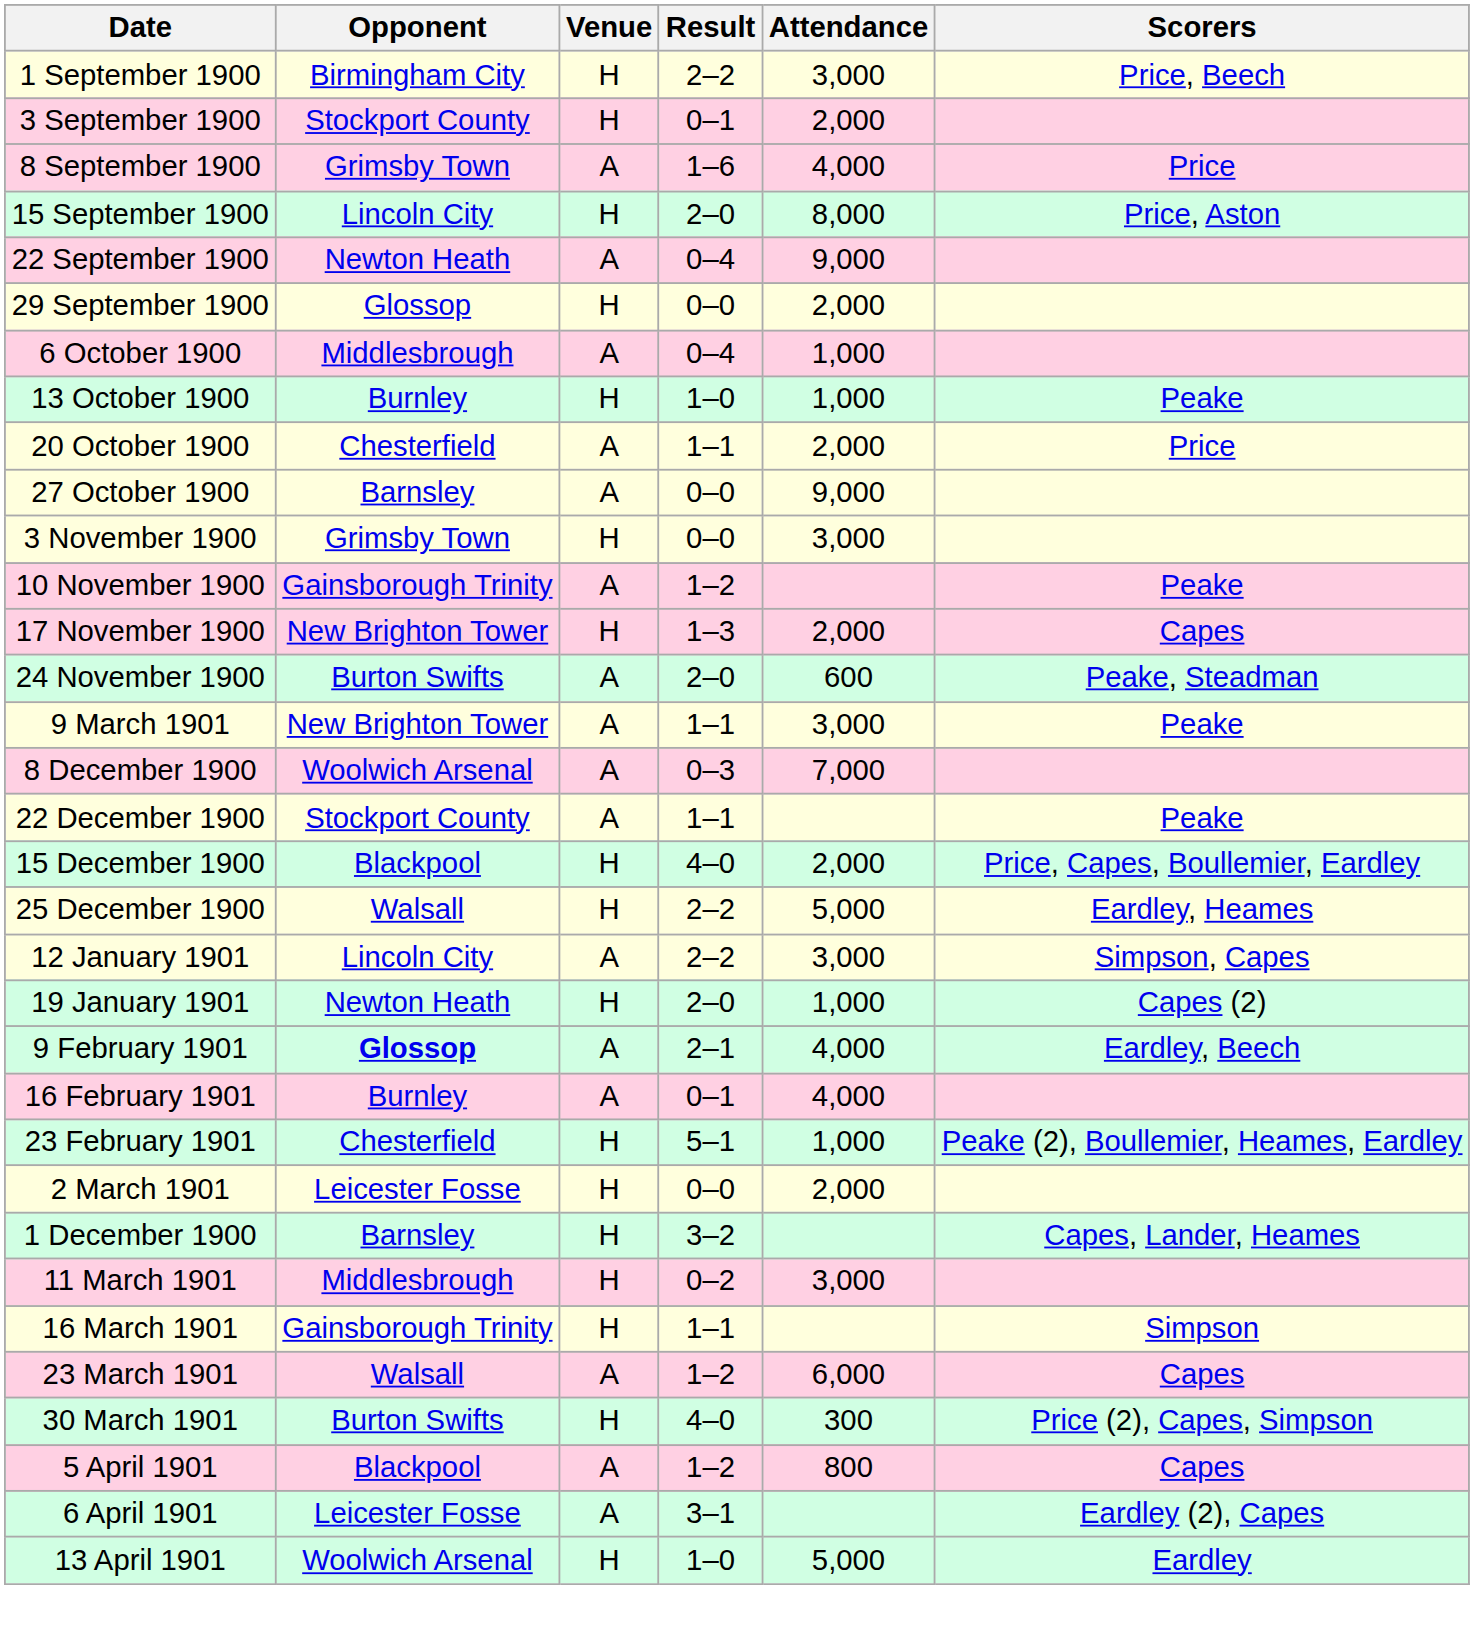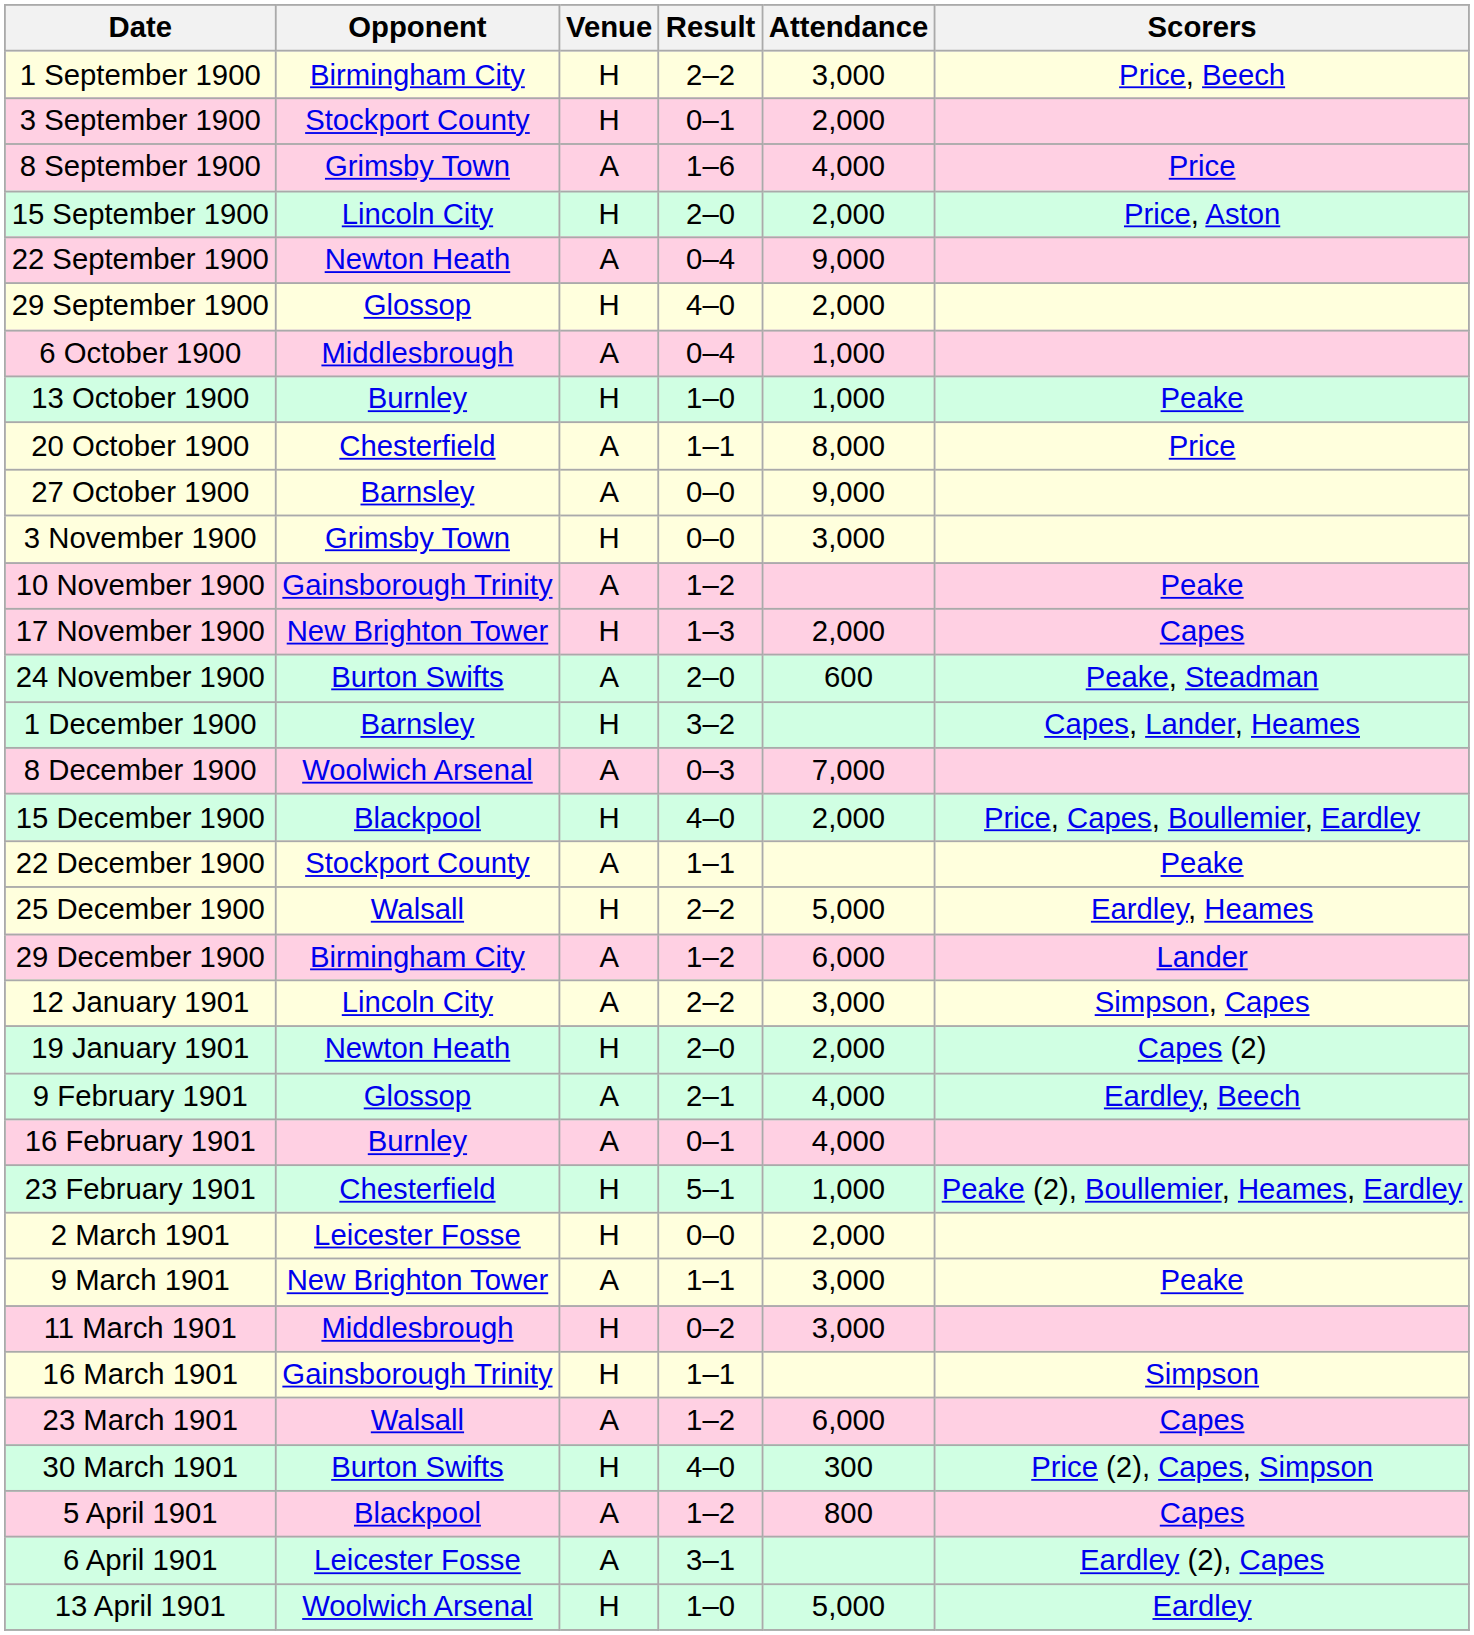 <table class="wikitable sortable" style="font-size:100%; text-align:center">
 <tr>
 <th>Date</th>
 <th>Opponent</th>
 <th>Venue</th>
 <th>Result</th>
 <th>Attendance</th>
 <th>Scorers</th>
 </tr>
 <tr style="background-color: #ffffdd;">
 <td>1 September 1900</td>
 <td><a href='#'>Birmingham City</a></td>
 <td>H</td>
 <td>2–2</td>
 <td>3,000</td>
 <td><a href='#'>Price</a>, <a href='#'>Beech</a></td>
 </tr>
 <tr style="background-color: #ffd0e3;">
 <td>3 September 1900</td>
 <td><a href='#'>Stockport County</a></td>
 <td>H</td>
 <td>0–1</td>
 <td>2,000</td>
 <td></td>
 </tr>
 <tr style="background-color: #ffd0e3;">
 <td>8 September 1900</td>
 <td><a href='#'>Grimsby Town</a></td>
 <td>A</td>
 <td>1–6</td>
 <td>4,000</td>
 <td><a href='#'>Price</a></td>
 </tr>
 <tr style="background-color: #d0ffe3;">
 <td>15 September 1900</td>
 <td><a href='#'>Lincoln City</a></td>
 <td>H</td>
 <td>2–0</td>
-<td>8,000</td>
+<td>2,000</td>
 <td><a href='#'>Price</a>, <a href='#'>Aston</a></td>
 </tr>
 <tr style="background-color: #ffd0e3;">
 <td>22 September 1900</td>
 <td><a href='#'>Newton Heath</a></td>
 <td>A</td>
 <td>0–4</td>
 <td>9,000</td>
 <td></td>
 </tr>
 <tr style="background-color: #ffffdd;">
 <td>29 September 1900</td>
 <td><a href='#'>Glossop</a></td>
 <td>H</td>
-<td>0–0</td>
+<td>4–0</td>
 <td>2,000</td>
 <td></td>
 </tr>
 <tr style="background-color: #ffd0e3;">
 <td>6 October 1900</td>
 <td><a href='#'>Middlesbrough</a></td>
 <td>A</td>
 <td>0–4</td>
 <td>1,000</td>
 <td></td>
 </tr>
 <tr style="background-color: #d0ffe3;">
 <td>13 October 1900</td>
 <td><a href='#'>Burnley</a></td>
 <td>H</td>
 <td>1–0</td>
 <td>1,000</td>
 <td><a href='#'>Peake</a></td>
 </tr>
 <tr style="background-color: #ffffdd;">
 <td>20 October 1900</td>
 <td><a href='#'>Chesterfield</a></td>
 <td>A</td>
 <td>1–1</td>
-<td>2,000</td>
+<td>8,000</td>
 <td><a href='#'>Price</a></td>
 </tr>
 <tr style="background-color: #ffffdd;">
 <td>27 October 1900</td>
 <td><a href='#'>Barnsley</a></td>
 <td>A</td>
 <td>0–0</td>
 <td>9,000</td>
 <td></td>
 </tr>
 <tr style="background-color: #ffffdd;">
 <td>3 November 1900</td>
 <td><a href='#'>Grimsby Town</a></td>
 <td>H</td>
 <td>0–0</td>
 <td>3,000</td>
 <td></td>
 </tr>
 <tr style="background-color: #ffd0e3;">
 <td>10 November 1900</td>
 <td><a href='#'>Gainsborough Trinity</a></td>
 <td>A</td>
 <td>1–2</td>
 <td></td>
 <td><a href='#'>Peake</a></td>
 </tr>
 <tr style="background-color: #ffd0e3;">
 <td>17 November 1900</td>
 <td><a href='#'>New Brighton Tower</a></td>
 <td>H</td>
 <td>1–3</td>
 <td>2,000</td>
 <td><a href='#'>Capes</a></td>
 </tr>
 <tr style="background-color: #d0ffe3;">
 <td>24 November 1900</td>
 <td><a href='#'>Burton Swifts</a></td>
 <td>A</td>
 <td>2–0</td>
 <td>600</td>
 <td><a href='#'>Peake</a>, <a href='#'>Steadman</a></td>
 </tr>
-<tr style="background-color: #ffffdd;">
-<td>9 March 1901</td>
-<td><a href='#'>New Brighton Tower</a></td>
-<td>A</td>
-<td>1–1</td>
-<td>3,000</td>
-<td><a href='#'>Peake</a></td>
+<tr style="background-color: #d0ffe3;">
+<td>1 December 1900</td>
+<td><a href='#'>Barnsley</a></td>
+<td>H</td>
+<td>3–2</td>
+<td></td>
+<td><a href='#'>Capes</a>, <a href='#'>Lander</a>, <a href='#'>Heames</a></td>
 </tr>
 <tr style="background-color: #ffd0e3;">
 <td>8 December 1900</td>
 <td><a href='#'>Woolwich Arsenal</a></td>
 <td>A</td>
 <td>0–3</td>
 <td>7,000</td>
 <td></td>
-</tr>
-<tr style="background-color: #ffffdd;">
-<td>22 December 1900</td>
-<td><a href='#'>Stockport County</a></td>
-<td>A</td>
-<td>1–1</td>
-<td></td>
-<td><a href='#'>Peake</a></td>
 </tr>
 <tr style="background-color: #d0ffe3;">
 <td>15 December 1900</td>
 <td><a href='#'>Blackpool</a></td>
 <td>H</td>
 <td>4–0</td>
 <td>2,000</td>
 <td><a href='#'>Price</a>, <a href='#'>Capes</a>, <a href='#'>Boullemier</a>, <a href='#'>Eardley</a></td>
 </tr>
 <tr style="background-color: #ffffdd;">
+<td>22 December 1900</td>
+<td><a href='#'>Stockport County</a></td>
+<td>A</td>
+<td>1–1</td>
+<td></td>
+<td><a href='#'>Peake</a></td>
+</tr>
+<tr style="background-color: #ffffdd;">
 <td>25 December 1900</td>
 <td><a href='#'>Walsall</a></td>
 <td>H</td>
 <td>2–2</td>
 <td>5,000</td>
 <td><a href='#'>Eardley</a>, <a href='#'>Heames</a></td>
+</tr>
+<tr style="background-color: #ffd0e3;">
+<td>29 December 1900</td>
+<td><a href='#'>Birmingham City</a></td>
+<td>A</td>
+<td>1–2</td>
+<td>6,000</td>
+<td><a href='#'>Lander</a></td>
 </tr>
 <tr style="background-color: #ffffdd;">
 <td>12 January 1901</td>
 <td><a href='#'>Lincoln City</a></td>
 <td>A</td>
 <td>2–2</td>
 <td>3,000</td>
 <td><a href='#'>Simpson</a>, <a href='#'>Capes</a></td>
 </tr>
 <tr style="background-color: #d0ffe3;">
 <td>19 January 1901</td>
 <td><a href='#'>Newton Heath</a></td>
 <td>H</td>
 <td>2–0</td>
-<td>1,000</td>
+<td>2,000</td>
 <td><a href='#'>Capes</a> (2)</td>
 </tr>
 <tr style="background-color: #d0ffe3;">
 <td>9 February 1901</td>
-<td><strong><a href='#'>Glossop</a></strong></td>
+<td><a href='#'>Glossop</a></td>
 <td>A</td>
 <td>2–1</td>
 <td>4,000</td>
 <td><a href='#'>Eardley</a>, <a href='#'>Beech</a></td>
 </tr>
 <tr style="background-color: #ffd0e3;">
 <td>16 February 1901</td>
 <td><a href='#'>Burnley</a></td>
 <td>A</td>
 <td>0–1</td>
 <td>4,000</td>
 <td></td>
 </tr>
 <tr style="background-color: #d0ffe3;">
 <td>23 February 1901</td>
 <td><a href='#'>Chesterfield</a></td>
 <td>H</td>
 <td>5–1</td>
 <td>1,000</td>
 <td><a href='#'>Peake</a> (2), <a href='#'>Boullemier</a>, <a href='#'>Heames</a>, <a href='#'>Eardley</a></td>
 </tr>
 <tr style="background-color: #ffffdd;">
 <td>2 March 1901</td>
 <td><a href='#'>Leicester Fosse</a></td>
 <td>H</td>
 <td>0–0</td>
 <td>2,000</td>
 <td></td>
 </tr>
-<tr style="background-color: #d0ffe3;">
-<td>1 December 1900</td>
-<td><a href='#'>Barnsley</a></td>
-<td>H</td>
-<td>3–2</td>
-<td></td>
-<td><a href='#'>Capes</a>, <a href='#'>Lander</a>, <a href='#'>Heames</a></td>
+<tr style="background-color: #ffffdd;">
+<td>9 March 1901</td>
+<td><a href='#'>New Brighton Tower</a></td>
+<td>A</td>
+<td>1–1</td>
+<td>3,000</td>
+<td><a href='#'>Peake</a></td>
 </tr>
 <tr style="background-color: #ffd0e3;">
 <td>11 March 1901</td>
 <td><a href='#'>Middlesbrough</a></td>
 <td>H</td>
 <td>0–2</td>
 <td>3,000</td>
 <td></td>
 </tr>
 <tr style="background-color: #ffffdd;">
 <td>16 March 1901</td>
 <td><a href='#'>Gainsborough Trinity</a></td>
 <td>H</td>
 <td>1–1</td>
 <td></td>
 <td><a href='#'>Simpson</a></td>
 </tr>
 <tr style="background-color: #ffd0e3;">
 <td>23 March 1901</td>
 <td><a href='#'>Walsall</a></td>
 <td>A</td>
 <td>1–2</td>
 <td>6,000</td>
 <td><a href='#'>Capes</a></td>
 </tr>
 <tr style="background-color: #d0ffe3;">
 <td>30 March 1901</td>
 <td><a href='#'>Burton Swifts</a></td>
 <td>H</td>
 <td>4–0</td>
 <td>300</td>
 <td><a href='#'>Price</a> (2), <a href='#'>Capes</a>, <a href='#'>Simpson</a></td>
 </tr>
 <tr style="background-color: #ffd0e3;">
 <td>5 April 1901</td>
 <td><a href='#'>Blackpool</a></td>
 <td>A</td>
 <td>1–2</td>
 <td>800</td>
 <td><a href='#'>Capes</a></td>
 </tr>
 <tr style="background-color: #d0ffe3;">
 <td>6 April 1901</td>
 <td><a href='#'>Leicester Fosse</a></td>
 <td>A</td>
 <td>3–1</td>
 <td></td>
 <td><a href='#'>Eardley</a> (2), <a href='#'>Capes</a></td>
 </tr>
 <tr style="background-color: #d0ffe3;">
 <td>13 April 1901</td>
 <td><a href='#'>Woolwich Arsenal</a></td>
 <td>H</td>
 <td>1–0</td>
 <td>5,000</td>
 <td><a href='#'>Eardley</a></td>
 </tr>
 </table>
